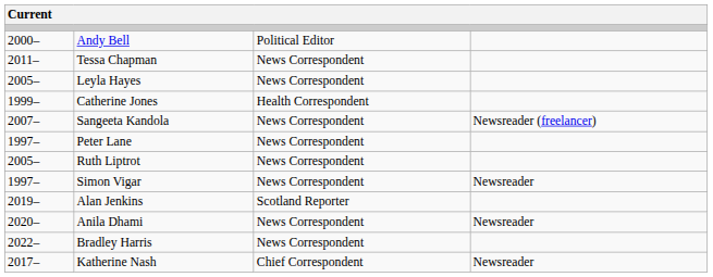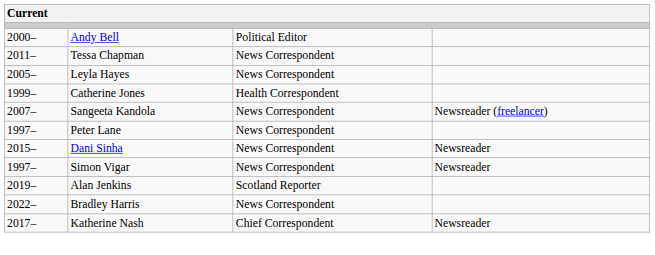 <table class="wikitable collapsible collapsed" style="width:70%;">
 <tr>
 <th colspan="4" style="text-align:left;">Current</th>
 </tr>
 <tr style="background:#ccc;">
 <td colspan="4"></td>
 </tr>
 <tr>
 <td>2000–</td>
 <td><a href='#'>Andy Bell</a></td>
 <td>Political Editor</td>
 <td></td>
 </tr>
 <tr>
 <td>2011–</td>
 <td>Tessa Chapman</td>
 <td>News Correspondent</td>
 <td></td>
 </tr>
 <tr>
 <td>2005–</td>
 <td>Leyla Hayes</td>
 <td>News Correspondent</td>
 <td></td>
 </tr>
 <tr>
 <td>1999–</td>
 <td>Catherine Jones</td>
 <td>Health Correspondent</td>
 <td></td>
 </tr>
 <tr>
 <td>2007–</td>
 <td>Sangeeta Kandola</td>
 <td>News Correspondent</td>
 <td>Newsreader (<a href='#'>freelancer</a>)</td>
 </tr>
 <tr>
 <td>1997–</td>
 <td>Peter Lane</td>
 <td>News Correspondent</td>
 <td></td>
 </tr>
 <tr>
-<td>2005–</td>
-<td>Ruth Liptrot</td>
+<td>2015–</td>
+<td><a href='#'>Dani Sinha</a></td>
 <td>News Correspondent</td>
-<td></td>
+<td>Newsreader</td>
 </tr>
 <tr>
 <td>1997–</td>
 <td>Simon Vigar</td>
 <td>News Correspondent</td>
 <td>Newsreader</td>
 </tr>
 <tr>
 <td>2019–</td>
 <td>Alan Jenkins</td>
 <td>Scotland Reporter</td>
 <td></td>
 </tr>
 <tr>
-<td>2020–</td>
-<td>Anila Dhami</td>
-<td>News Correspondent</td>
-<td>Newsreader</td>
-</tr>
-<tr>
 <td>2022–</td>
 <td>Bradley Harris</td>
 <td>News Correspondent</td>
 <td></td>
 </tr>
 <tr>
 <td>2017–</td>
 <td>Katherine Nash</td>
 <td>Chief Correspondent</td>
 <td>Newsreader</td>
 </tr>
 </table>
